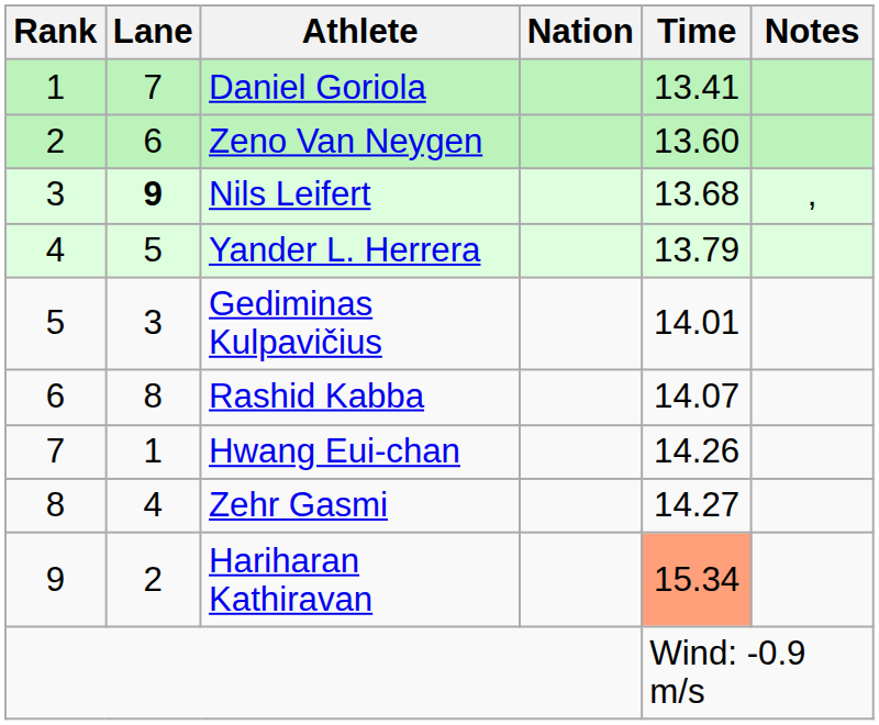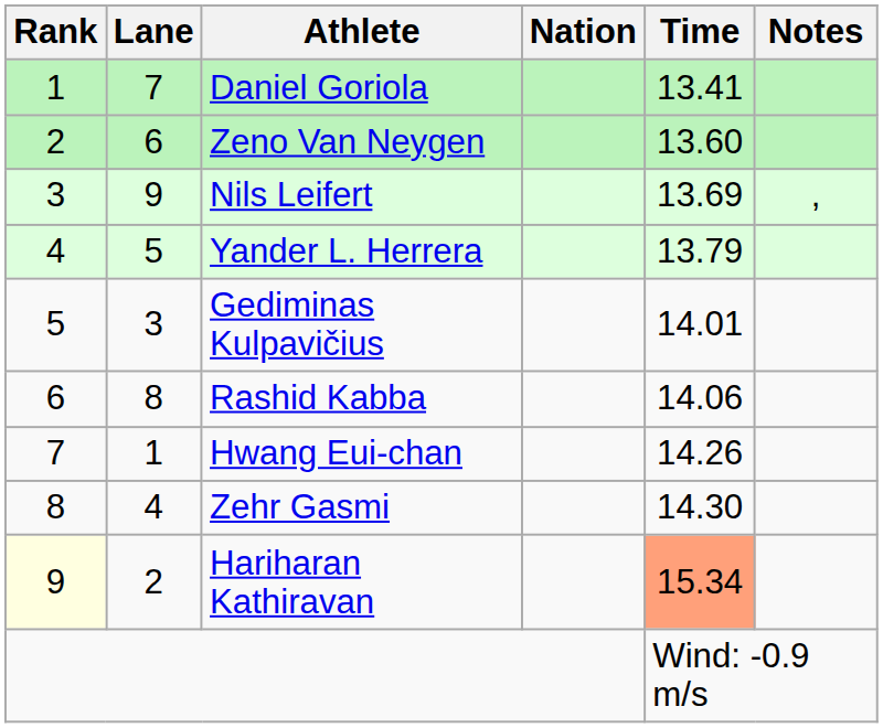 <table class="wikitable sortable" style="text-align:center;width: 65%;">
 <tr>
 <th scope="col">Rank</th>
 <th scope="col">Lane</th>
 <th scope="col">Athlete</th>
 <th scope="col">Nation</th>
 <th scope="col">Time</th>
 <th scope="col">Notes</th>
 </tr>
 <tr bgcolor=bbf3bb>
 <td>1</td>
 <td>7</td>
 <td align=left><a href='#'>Daniel Goriola</a></td>
 <td align=left></td>
 <td>13.41</td>
 <td></td>
 </tr>
 <tr bgcolor=bbf3bb>
 <td>2</td>
 <td>6</td>
 <td align=left><a href='#'>Zeno Van Neygen</a></td>
 <td align=left></td>
 <td>13.60</td>
 <td></td>
 </tr>
 <tr bgcolor=ddffdd>
 <td>3</td>
-<td><strong>9</strong></td>
+<td>9</td>
 <td align=left><a href='#'>Nils Leifert</a></td>
 <td align=left></td>
-<td>13.68</td>
+<td>13.69</td>
 <td>, </td>
 </tr>
 <tr bgcolor=ddffdd>
 <td>4</td>
 <td>5</td>
 <td align=left><a href='#'>Yander L. Herrera</a></td>
 <td align=left></td>
 <td>13.79</td>
 <td></td>
 </tr>
 <tr>
 <td>5</td>
 <td>3</td>
 <td align=left><a href='#'>Gediminas Kulpavičius</a></td>
 <td align=left></td>
 <td>14.01</td>
 <td></td>
 </tr>
 <tr>
 <td>6</td>
 <td>8</td>
 <td align=left><a href='#'>Rashid Kabba</a></td>
 <td align=left></td>
-<td>14.07</td>
+<td>14.06</td>
 <td></td>
 </tr>
 <tr>
 <td>7</td>
 <td>1</td>
 <td align=left><a href='#'>Hwang Eui-chan</a></td>
 <td align=left></td>
 <td>14.26</td>
 <td></td>
 </tr>
 <tr>
 <td>8</td>
 <td>4</td>
 <td align=left><a href='#'>Zehr Gasmi</a></td>
 <td align=left></td>
-<td>14.27</td>
+<td>14.30</td>
 <td></td>
 </tr>
 <tr>
-<td>9</td>
+<td style="background: lightyellow;">9</td>
 <td>2</td>
 <td align=left><a href='#'>Hariharan Kathiravan</a></td>
 <td align=left></td>
 <td style="background: lightsalmon;">15.34</td>
 <td></td>
 </tr>
 <tr class="sortbottom">
 <td colspan="4"></td>
 <td colspan="2" style="text-align:left;">Wind: -0.9 m/s</td>
 </tr>
 </table>
